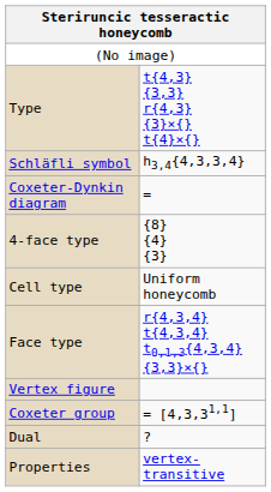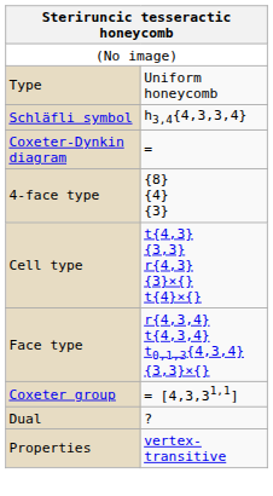 <table class="wikitable" align="right" style="margin-left:10px" width="250">
 <tr>
 <th bgcolor=#e7dcc3 colspan=2>Steriruncic tesseractic honeycomb</th>
 </tr>
 <tr>
 <td bgcolor=#ffffff align=center colspan=2>(No image)</td>
 </tr>
 <tr>
 <td bgcolor=#e7dcc3>Type</td>
-<td><a href='#'>t{4,3}</a><br><a href='#'>{3,3}</a><br><a href='#'>r{4,3}</a><br><a href='#'>{3}×{}</a><br><a href='#'>t{4}×{}</a></td>
+<td>Uniform honeycomb</td>
 </tr>
 <tr>
 <td bgcolor=#e7dcc3><a href='#'>Schläfli symbol</a></td>
 <td>h<sub>3,4</sub>{4,3,3,4}</td>
 </tr>
 <tr>
 <td bgcolor=#e7dcc3><a href='#'>Coxeter-Dynkin diagram</a></td>
 <td> = </td>
 </tr>
 <tr>
 <td bgcolor=#e7dcc3>4-face type</td>
 <td>{8}<br>{4}<br>{3}</td>
 </tr>
 <tr>
 <td bgcolor=#e7dcc3>Cell type</td>
-<td>Uniform honeycomb</td>
+<td><a href='#'>t{4,3}</a><br><a href='#'>{3,3}</a><br><a href='#'>r{4,3}</a><br><a href='#'>{3}×{}</a><br><a href='#'>t{4}×{}</a></td>
 </tr>
 <tr>
 <td bgcolor=#e7dcc3>Face type</td>
 <td><a href='#'>r{4,3,4}</a><br><a href='#'>t{4,3,4}</a><br><a href='#'>t<sub>0,1,3</sub>{4,3,4}</a><br><a href='#'>{3,3}×{}</a></td>
-</tr>
-<tr>
-<td bgcolor=#e7dcc3><a href='#'>Vertex figure</a></td>
-<td></td>
 </tr>
 <tr>
 <td bgcolor=#e7dcc3><a href='#'>Coxeter group</a></td>
 <td> = [4,3,3<sup>1,1</sup>]</td>
 </tr>
 <tr>
 <td bgcolor=#e7dcc3>Dual</td>
 <td>?</td>
 </tr>
 <tr>
 <td bgcolor=#e7dcc3>Properties</td>
 <td><a href='#'>vertex-transitive</a></td>
 </tr>
 </table>
